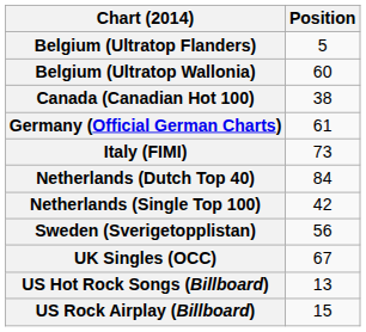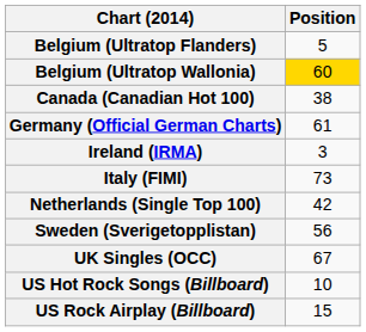 <table class="wikitable sortable plainrowheaders" style="text-align:center">
 <tr>
 <th scope="col">Chart (2014)</th>
 <th scope="col">Position</th>
 </tr>
 <tr>
 <th scope="row">Belgium (Ultratop Flanders)</th>
 <td>5</td>
 </tr>
 <tr>
 <th scope="row">Belgium (Ultratop Wallonia)</th>
-<td>60</td>
+<td style="background: gold;">60</td>
 </tr>
 <tr>
 <th scope="row">Canada (Canadian Hot 100)</th>
 <td>38</td>
 </tr>
 <tr>
 <th scope="row">Germany (<a href='#'>Official German Charts</a>)</th>
 <td>61</td>
 </tr>
 <tr>
+<th scope="row">Ireland (<a href='#'>IRMA</a>)</th>
+<td>3</td>
+</tr>
+<tr>
 <th scope="row">Italy (FIMI)</th>
 <td>73</td>
-</tr>
-<tr>
-<th scope="row">Netherlands (Dutch Top 40)</th>
-<td>84</td>
 </tr>
 <tr>
 <th scope="row">Netherlands (Single Top 100)</th>
 <td>42</td>
 </tr>
 <tr>
 <th scope="row">Sweden (Sverigetopplistan)</th>
 <td>56</td>
 </tr>
 <tr>
 <th scope="row">UK Singles (OCC)</th>
 <td>67</td>
 </tr>
 <tr>
 <th scope="row">US Hot Rock Songs (<em>Billboard</em>)</th>
-<td>13</td>
+<td>10</td>
 </tr>
 <tr>
 <th scope="row">US Rock Airplay (<em>Billboard</em>)</th>
 <td>15</td>
 </tr>
 </table>
